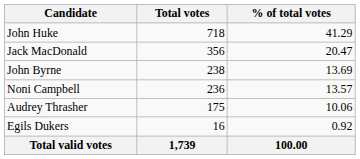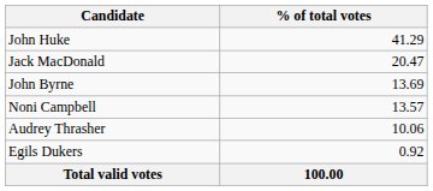 <table style="width:475px;" class="wikitable">
 <tr bgcolor="#EEEEEE">
 <th align="left">Candidate</th>
-<th align="right">Total votes</th>
 <th align="right">% of total votes</th>
 </tr>
 <tr>
 <td align="left">John Huke</td>
-<td align="right">718</td>
 <td align="right">41.29</td>
 </tr>
 <tr>
 <td align="left">Jack MacDonald</td>
-<td align="right">356</td>
 <td align="right">20.47</td>
 </tr>
 <tr>
 <td align="left">John Byrne</td>
-<td align="right">238</td>
 <td align="right">13.69</td>
 </tr>
 <tr>
 <td align="left">Noni Campbell</td>
-<td align="right">236</td>
 <td align="right">13.57</td>
 </tr>
 <tr>
 <td align="left">Audrey Thrasher</td>
-<td align="right">175</td>
 <td align="right">10.06</td>
 </tr>
 <tr>
 <td align="left">Egils Dukers</td>
-<td align="right">16</td>
 <td align="right">0.92</td>
 </tr>
 <tr bgcolor="#EEEEEE">
 <th align="left">Total valid votes</th>
-<th align="right"><strong>1,739</strong></th>
 <th align="right"><strong>100.00</strong></th>
 </tr>
 </table>
